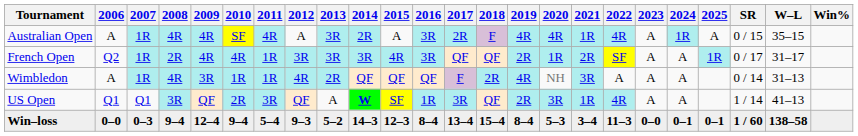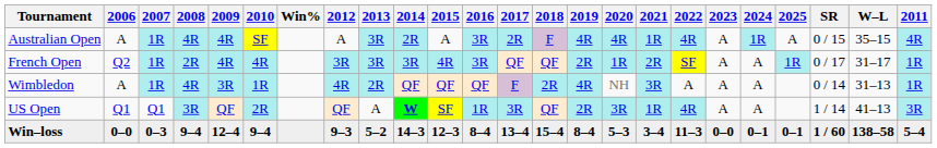 <table class=wikitable style=text-align:center;font-size:96%>
 <tr>
 <th>Tournament</th>
 <th><a href='#'>2006</a></th>
 <th><a href='#'>2007</a></th>
 <th><a href='#'>2008</a></th>
 <th><a href='#'>2009</a></th>
 <th><a href='#'>2010</a></th>
-<th><a href='#'>2011</a></th>
+<th>Win%</th>
 <th><a href='#'>2012</a></th>
 <th><a href='#'>2013</a></th>
 <th><a href='#'>2014</a></th>
 <th><a href='#'>2015</a></th>
 <th><a href='#'>2016</a></th>
 <th><a href='#'>2017</a></th>
 <th><a href='#'>2018</a></th>
 <th><a href='#'>2019</a></th>
 <th><a href='#'>2020</a></th>
 <th><a href='#'>2021</a></th>
 <th><a href='#'>2022</a></th>
 <th><a href='#'>2023</a></th>
 <th><a href='#'>2024</a></th>
 <th><a href='#'>2025</a></th>
 <th>SR</th>
 <th>W–L</th>
-<th>Win%</th>
+<th><a href='#'>2011</a></th>
 </tr>
 <tr>
 <td align=left><a href='#'>Australian Open</a></td>
 <td>A</td>
 <td bgcolor=afeeee><a href='#'>1R</a></td>
 <td bgcolor=afeeee><a href='#'>4R</a></td>
 <td bgcolor=afeeee><a href='#'>4R</a></td>
 <td style=background:yellow><a href='#'>SF</a></td>
-<td bgcolor=afeeee><a href='#'>4R</a></td>
+<td></td>
 <td>A</td>
 <td bgcolor=afeeee><a href='#'>3R</a></td>
 <td bgcolor=afeeee><a href='#'>2R</a></td>
 <td>A</td>
 <td bgcolor=afeeee><a href='#'>3R</a></td>
 <td bgcolor=afeeee><a href='#'>2R</a></td>
 <td bgcolor=thistle><a href='#'>F</a></td>
 <td bgcolor=afeeee><a href='#'>4R</a></td>
 <td bgcolor=afeeee><a href='#'>4R</a></td>
 <td bgcolor=afeeee><a href='#'>1R</a></td>
 <td bgcolor=afeeee><a href='#'>4R</a></td>
 <td>A</td>
 <td bgcolor=afeeee><a href='#'>1R</a></td>
 <td>A</td>
 <td>0 / 15</td>
 <td>35–15</td>
-<td></td>
+<td bgcolor=afeeee><a href='#'>4R</a></td>
 </tr>
 <tr>
 <td align=left><a href='#'>French Open</a></td>
 <td><a href='#'>Q2</a></td>
 <td bgcolor=afeeee><a href='#'>1R</a></td>
 <td bgcolor=afeeee><a href='#'>2R</a></td>
 <td bgcolor=afeeee><a href='#'>4R</a></td>
 <td bgcolor=afeeee><a href='#'>4R</a></td>
-<td bgcolor=afeeee><a href='#'>1R</a></td>
+<td></td>
 <td bgcolor=afeeee><a href='#'>3R</a></td>
 <td bgcolor=afeeee><a href='#'>3R</a></td>
 <td bgcolor=afeeee><a href='#'>3R</a></td>
 <td bgcolor=afeeee><a href='#'>4R</a></td>
 <td bgcolor=afeeee><a href='#'>3R</a></td>
 <td bgcolor=ffebcd><a href='#'>QF</a></td>
 <td bgcolor=ffebcd><a href='#'>QF</a></td>
 <td bgcolor=afeeee><a href='#'>2R</a></td>
 <td bgcolor=afeeee><a href='#'>1R</a></td>
 <td bgcolor=afeeee><a href='#'>2R</a></td>
 <td style=background:yellow><a href='#'>SF</a></td>
 <td>A</td>
 <td>A</td>
 <td bgcolor=afeeee><a href='#'>1R</a></td>
 <td>0 / 17</td>
 <td>31–17</td>
-<td></td>
+<td bgcolor=afeeee><a href='#'>1R</a></td>
 </tr>
 <tr>
 <td align=left><a href='#'>Wimbledon</a></td>
 <td>A</td>
 <td bgcolor=afeeee><a href='#'>1R</a></td>
 <td bgcolor=afeeee><a href='#'>4R</a></td>
 <td bgcolor=afeeee><a href='#'>3R</a></td>
 <td bgcolor=afeeee><a href='#'>1R</a></td>
-<td bgcolor=afeeee><a href='#'>1R</a></td>
+<td></td>
 <td bgcolor=afeeee><a href='#'>4R</a></td>
 <td bgcolor=afeeee><a href='#'>2R</a></td>
 <td bgcolor=ffebcd><a href='#'>QF</a></td>
 <td bgcolor=ffebcd><a href='#'>QF</a></td>
 <td bgcolor=ffebcd><a href='#'>QF</a></td>
 <td style=background:thistle><a href='#'>F</a></td>
 <td bgcolor=afeeee><a href='#'>2R</a></td>
 <td bgcolor=afeeee><a href='#'>4R</a></td>
 <td style=color:#767676>NH</td>
 <td bgcolor=afeeee><a href='#'>3R</a></td>
 <td>A</td>
 <td>A</td>
 <td>A</td>
 <td></td>
 <td>0 / 14</td>
 <td>31–13</td>
-<td></td>
+<td bgcolor=afeeee><a href='#'>1R</a></td>
 </tr>
 <tr>
 <td align=left><a href='#'>US Open</a></td>
 <td><a href='#'>Q1</a></td>
 <td><a href='#'>Q1</a></td>
 <td bgcolor=afeeee><a href='#'>3R</a></td>
 <td bgcolor=ffebcd><a href='#'>QF</a></td>
 <td bgcolor=afeeee><a href='#'>2R</a></td>
-<td bgcolor=afeeee><a href='#'>3R</a></td>
+<td></td>
 <td bgcolor=ffebcd><a href='#'>QF</a></td>
 <td>A</td>
 <td bgcolor=lime><a href='#'><strong>W</strong></a></td>
 <td style=background:yellow><a href='#'>SF</a></td>
 <td bgcolor=afeeee><a href='#'>1R</a></td>
 <td bgcolor=afeeee><a href='#'>3R</a></td>
 <td bgcolor=ffebcd><a href='#'>QF</a></td>
 <td bgcolor=afeeee><a href='#'>2R</a></td>
 <td bgcolor=afeeee><a href='#'>3R</a></td>
 <td bgcolor=afeeee><a href='#'>1R</a></td>
 <td bgcolor=afeeee><a href='#'>4R</a></td>
 <td>A</td>
 <td>A</td>
 <td></td>
 <td>1 / 14</td>
 <td>41–13</td>
-<td></td>
+<td bgcolor=afeeee><a href='#'>3R</a></td>
 </tr>
 <tr style=font-weight:bold;background:#efefef>
 <td style=text-align:left>Win–loss</td>
 <td>0–0</td>
 <td>0–3</td>
 <td>9–4</td>
 <td>12–4</td>
 <td>9–4</td>
-<td>5–4</td>
+<td></td>
 <td>9–3</td>
 <td>5–2</td>
 <td>14–3</td>
 <td>12–3</td>
 <td>8–4</td>
 <td>13–4</td>
 <td>15–4</td>
 <td>8–4</td>
 <td>5–3</td>
 <td>3–4</td>
 <td>11–3</td>
 <td>0–0</td>
 <td>0–1</td>
 <td>0–1</td>
 <td>1 / 60</td>
 <td>138–58</td>
-<td></td>
+<td>5–4</td>
 </tr>
 </table>
